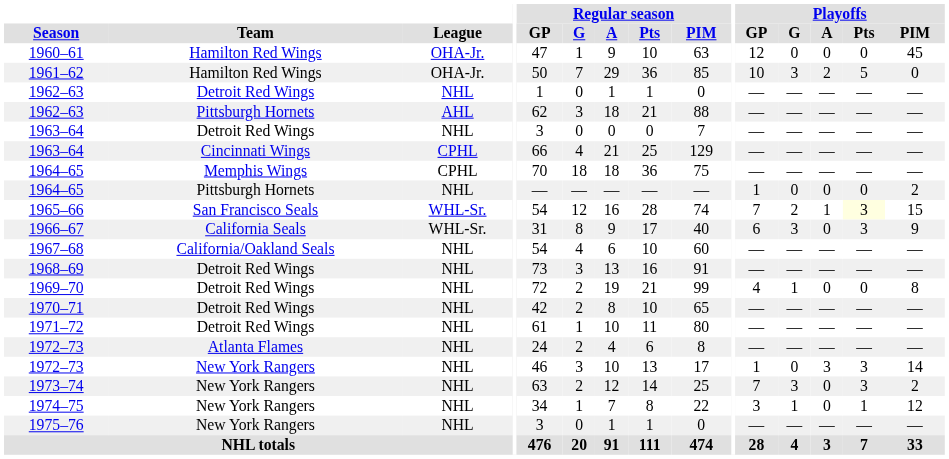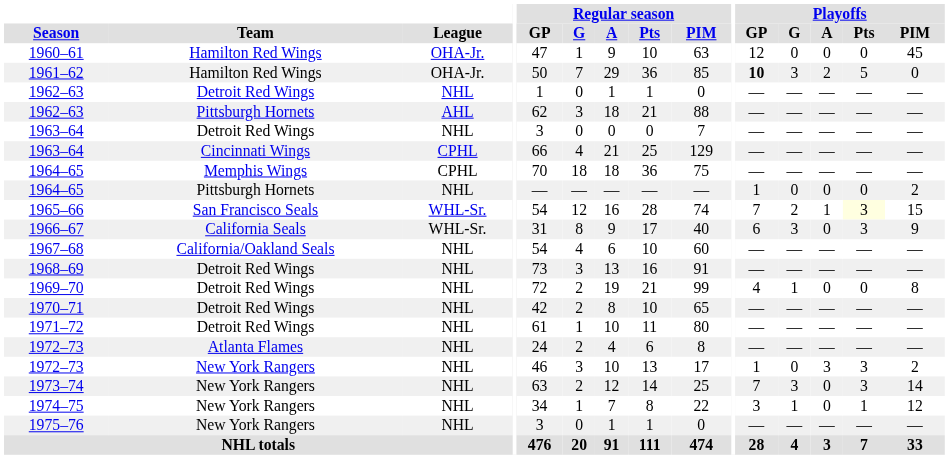 <table border="0" cellpadding="1" cellspacing="0" style="text-align:center; width:60em">
 <tr bgcolor="#e0e0e0">
 <th colspan="3" bgcolor="#ffffff"></th>
 <th rowspan="99" bgcolor="#ffffff"></th>
 <th colspan="5"><a href='#'>Regular season</a></th>
 <th rowspan="99" bgcolor="#ffffff"></th>
 <th colspan="5"><a href='#'>Playoffs</a></th>
 </tr>
 <tr bgcolor="#e0e0e0">
 <th><a href='#'>Season</a></th>
 <th>Team</th>
 <th>League</th>
 <th>GP</th>
 <th><a href='#'>G</a></th>
 <th><a href='#'>A</a></th>
 <th><a href='#'>Pts</a></th>
 <th><a href='#'>PIM</a></th>
 <th>GP</th>
 <th>G</th>
 <th>A</th>
 <th>Pts</th>
 <th>PIM</th>
 </tr>
 <tr>
 <td><a href='#'>1960–61</a></td>
 <td><a href='#'>Hamilton Red Wings</a></td>
 <td><a href='#'>OHA-Jr.</a></td>
 <td>47</td>
 <td>1</td>
 <td>9</td>
 <td>10</td>
 <td>63</td>
 <td>12</td>
 <td>0</td>
 <td>0</td>
 <td>0</td>
 <td>45</td>
 </tr>
 <tr bgcolor="#f0f0f0">
 <td><a href='#'>1961–62</a></td>
 <td>Hamilton Red Wings</td>
 <td>OHA-Jr.</td>
 <td>50</td>
 <td>7</td>
 <td>29</td>
 <td>36</td>
 <td>85</td>
-<td>10</td>
+<td><strong>10</strong></td>
 <td>3</td>
 <td>2</td>
 <td>5</td>
 <td>0</td>
 </tr>
 <tr>
 <td><a href='#'>1962–63</a></td>
 <td><a href='#'>Detroit Red Wings</a></td>
 <td><a href='#'>NHL</a></td>
 <td>1</td>
 <td>0</td>
 <td>1</td>
 <td>1</td>
 <td>0</td>
 <td>—</td>
 <td>—</td>
 <td>—</td>
 <td>—</td>
 <td>—</td>
 </tr>
 <tr bgcolor="#f0f0f0">
 <td><a href='#'>1962–63</a></td>
 <td><a href='#'>Pittsburgh Hornets</a></td>
 <td><a href='#'>AHL</a></td>
 <td>62</td>
 <td>3</td>
 <td>18</td>
 <td>21</td>
 <td>88</td>
 <td>—</td>
 <td>—</td>
 <td>—</td>
 <td>—</td>
 <td>—</td>
 </tr>
 <tr>
 <td><a href='#'>1963–64</a></td>
 <td>Detroit Red Wings</td>
 <td>NHL</td>
 <td>3</td>
 <td>0</td>
 <td>0</td>
 <td>0</td>
 <td>7</td>
 <td>—</td>
 <td>—</td>
 <td>—</td>
 <td>—</td>
 <td>—</td>
 </tr>
 <tr bgcolor="#f0f0f0">
 <td><a href='#'>1963–64</a></td>
 <td><a href='#'>Cincinnati Wings</a></td>
 <td><a href='#'>CPHL</a></td>
 <td>66</td>
 <td>4</td>
 <td>21</td>
 <td>25</td>
 <td>129</td>
 <td>—</td>
 <td>—</td>
 <td>—</td>
 <td>—</td>
 <td>—</td>
 </tr>
 <tr>
 <td><a href='#'>1964–65</a></td>
 <td><a href='#'>Memphis Wings</a></td>
 <td>CPHL</td>
 <td>70</td>
 <td>18</td>
 <td>18</td>
 <td>36</td>
 <td>75</td>
 <td>—</td>
 <td>—</td>
 <td>—</td>
 <td>—</td>
 <td>—</td>
 </tr>
 <tr bgcolor="#f0f0f0">
 <td><a href='#'>1964–65</a></td>
 <td>Pittsburgh Hornets</td>
 <td>NHL</td>
 <td>—</td>
 <td>—</td>
 <td>—</td>
 <td>—</td>
 <td>—</td>
 <td>1</td>
 <td>0</td>
 <td>0</td>
 <td>0</td>
 <td>2</td>
 </tr>
 <tr>
 <td><a href='#'>1965–66</a></td>
 <td><a href='#'>San Francisco Seals</a></td>
 <td><a href='#'>WHL-Sr.</a></td>
 <td>54</td>
 <td>12</td>
 <td>16</td>
 <td>28</td>
 <td>74</td>
 <td>7</td>
 <td>2</td>
 <td>1</td>
 <td style="background: lightyellow;">3</td>
 <td>15</td>
 </tr>
 <tr bgcolor="#f0f0f0">
 <td><a href='#'>1966–67</a></td>
 <td><a href='#'>California Seals</a></td>
 <td>WHL-Sr.</td>
 <td>31</td>
 <td>8</td>
 <td>9</td>
 <td>17</td>
 <td>40</td>
 <td>6</td>
 <td>3</td>
 <td>0</td>
 <td>3</td>
 <td>9</td>
 </tr>
 <tr>
 <td><a href='#'>1967–68</a></td>
 <td><a href='#'>California/Oakland Seals</a></td>
 <td>NHL</td>
 <td>54</td>
 <td>4</td>
 <td>6</td>
 <td>10</td>
 <td>60</td>
 <td>—</td>
 <td>—</td>
 <td>—</td>
 <td>—</td>
 <td>—</td>
 </tr>
 <tr bgcolor="#f0f0f0">
 <td><a href='#'>1968–69</a></td>
 <td>Detroit Red Wings</td>
 <td>NHL</td>
 <td>73</td>
 <td>3</td>
 <td>13</td>
 <td>16</td>
 <td>91</td>
 <td>—</td>
 <td>—</td>
 <td>—</td>
 <td>—</td>
 <td>—</td>
 </tr>
 <tr>
 <td><a href='#'>1969–70</a></td>
 <td>Detroit Red Wings</td>
 <td>NHL</td>
 <td>72</td>
 <td>2</td>
 <td>19</td>
 <td>21</td>
 <td>99</td>
 <td>4</td>
 <td>1</td>
 <td>0</td>
 <td>0</td>
 <td>8</td>
 </tr>
 <tr bgcolor="#f0f0f0">
 <td><a href='#'>1970–71</a></td>
 <td>Detroit Red Wings</td>
 <td>NHL</td>
 <td>42</td>
 <td>2</td>
 <td>8</td>
 <td>10</td>
 <td>65</td>
 <td>—</td>
 <td>—</td>
 <td>—</td>
 <td>—</td>
 <td>—</td>
 </tr>
 <tr>
 <td><a href='#'>1971–72</a></td>
 <td>Detroit Red Wings</td>
 <td>NHL</td>
 <td>61</td>
 <td>1</td>
 <td>10</td>
 <td>11</td>
 <td>80</td>
 <td>—</td>
 <td>—</td>
 <td>—</td>
 <td>—</td>
 <td>—</td>
 </tr>
 <tr bgcolor="#f0f0f0">
 <td><a href='#'>1972–73</a></td>
 <td><a href='#'>Atlanta Flames</a></td>
 <td>NHL</td>
 <td>24</td>
 <td>2</td>
 <td>4</td>
 <td>6</td>
 <td>8</td>
 <td>—</td>
 <td>—</td>
 <td>—</td>
 <td>—</td>
 <td>—</td>
 </tr>
 <tr>
 <td><a href='#'>1972–73</a></td>
 <td><a href='#'>New York Rangers</a></td>
 <td>NHL</td>
 <td>46</td>
 <td>3</td>
 <td>10</td>
 <td>13</td>
 <td>17</td>
 <td>1</td>
 <td>0</td>
 <td>3</td>
 <td>3</td>
-<td>14</td>
+<td>2</td>
 </tr>
 <tr bgcolor="#f0f0f0">
 <td><a href='#'>1973–74</a></td>
 <td>New York Rangers</td>
 <td>NHL</td>
 <td>63</td>
 <td>2</td>
 <td>12</td>
 <td>14</td>
 <td>25</td>
 <td>7</td>
 <td>3</td>
 <td>0</td>
 <td>3</td>
-<td>2</td>
+<td>14</td>
 </tr>
 <tr>
 <td><a href='#'>1974–75</a></td>
 <td>New York Rangers</td>
 <td>NHL</td>
 <td>34</td>
 <td>1</td>
 <td>7</td>
 <td>8</td>
 <td>22</td>
 <td>3</td>
 <td>1</td>
 <td>0</td>
 <td>1</td>
 <td>12</td>
 </tr>
 <tr bgcolor="#f0f0f0">
 <td><a href='#'>1975–76</a></td>
 <td>New York Rangers</td>
 <td>NHL</td>
 <td>3</td>
 <td>0</td>
 <td>1</td>
 <td>1</td>
 <td>0</td>
 <td>—</td>
 <td>—</td>
 <td>—</td>
 <td>—</td>
 <td>—</td>
 </tr>
 <tr>
 </tr>
 <tr ALIGN="center" bgcolor="#e0e0e0">
 <th colspan="3">NHL totals</th>
 <th ALIGN="center">476</th>
 <th ALIGN="center">20</th>
 <th ALIGN="center">91</th>
 <th ALIGN="center">111</th>
 <th ALIGN="center">474</th>
 <th ALIGN="center">28</th>
 <th ALIGN="center">4</th>
 <th ALIGN="center">3</th>
 <th ALIGN="center">7</th>
 <th ALIGN="center">33</th>
 </tr>
 </table>
